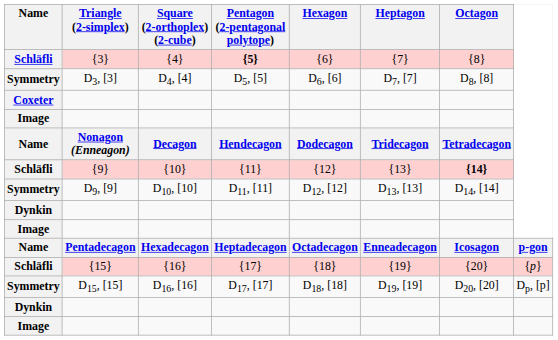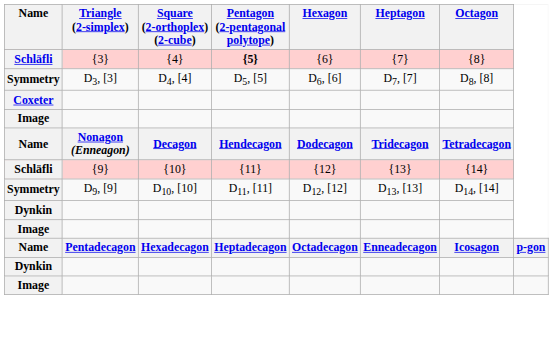 <table class="wikitable" style="text-align:center; border:0;">
 <tr bgcolor="#e0e0e0" valign="top">
 <th>Name</th>
 <th><a href='#'>Triangle</a><br>(<a href='#'>2-simplex</a>)</th>
 <th><a href='#'>Square</a><br>(<a href='#'>2-orthoplex</a>)<br>(<a href='#'>2-cube</a>)</th>
 <th><a href='#'>Pentagon</a><br>(<a href='#'>2-pentagonal<br>polytope</a>)</th>
 <th><a href='#'>Hexagon</a></th>
 <th><a href='#'>Heptagon</a></th>
 <th><a href='#'>Octagon</a></th>
 <td style="border:0; background:white;" rowspan="10"></td>
 </tr>
 <tr bgcolor="#ffd0d0">
 <th><a href='#'>Schläfli</a></th>
 <td>{3}</td>
 <td>{4}</td>
 <td><strong>{5}</strong></td>
 <td>{6}</td>
 <td>{7}</td>
 <td>{8}</td>
 </tr>
 <tr>
 <th>Symmetry</th>
 <td>D<sub>3</sub>, [3]</td>
 <td>D<sub>4</sub>, [4]</td>
 <td>D<sub>5</sub>, [5]</td>
 <td>D<sub>6</sub>, [6]</td>
 <td>D<sub>7</sub>, [7]</td>
 <td>D<sub>8</sub>, [8]</td>
 </tr>
 <tr>
 <th><a href='#'>Coxeter</a></th>
 <td></td>
 <td></td>
 <td></td>
 <td></td>
 <td></td>
 <td></td>
 </tr>
 <tr>
 <th>Image</th>
 <td></td>
 <td></td>
 <td></td>
 <td></td>
 <td></td>
 <td></td>
 </tr>
 <tr>
 <th>Name</th>
 <th><a href='#'>Nonagon</a><br><em>(Enneagon)</em></th>
 <th><a href='#'>Decagon</a></th>
 <th><a href='#'>Hendecagon</a></th>
 <th><a href='#'>Dodecagon</a></th>
 <th><a href='#'>Tridecagon</a></th>
 <th><a href='#'>Tetradecagon</a></th>
 </tr>
 <tr bgcolor="#ffd0d0">
 <th>Schläfli</th>
 <td>{9}</td>
 <td>{10}</td>
 <td>{11}</td>
 <td>{12}</td>
 <td>{13}</td>
-<td><strong>{14}</strong></td>
+<td>{14}</td>
 </tr>
 <tr>
 <th>Symmetry</th>
 <td>D<sub>9</sub>, [9]</td>
 <td>D<sub>10</sub>, [10]</td>
 <td>D<sub>11</sub>, [11]</td>
 <td>D<sub>12</sub>, [12]</td>
 <td>D<sub>13</sub>, [13]</td>
 <td>D<sub>14</sub>, [14]</td>
 </tr>
 <tr>
 <th>Dynkin</th>
 <td></td>
 <td></td>
 <td></td>
 <td></td>
 <td></td>
 <td></td>
 </tr>
 <tr>
 <th>Image</th>
 <td></td>
 <td></td>
 <td></td>
 <td></td>
 <td></td>
 <td></td>
 </tr>
 <tr>
 <th>Name</th>
 <th><a href='#'>Pentadecagon</a></th>
 <th><a href='#'>Hexadecagon</a></th>
 <th><a href='#'>Heptadecagon</a></th>
 <th><a href='#'>Octadecagon</a></th>
 <th><a href='#'>Enneadecagon</a></th>
 <th><a href='#'>Icosagon</a></th>
 <th><a href='#'>p-gon</a></th>
 </tr>
-<tr bgcolor="#ffd0d0">
-<th>Schläfli</th>
-<td>{15}</td>
-<td>{16}</td>
-<td>{17}</td>
-<td>{18}</td>
-<td>{19}</td>
-<td>{20}</td>
-<td>{<em>p</em>}</td>
-</tr>
-<tr>
-<th>Symmetry</th>
-<td>D<sub>15</sub>, [15]</td>
-<td>D<sub>16</sub>, [16]</td>
-<td>D<sub>17</sub>, [17]</td>
-<td>D<sub>18</sub>, [18]</td>
-<td>D<sub>19</sub>, [19]</td>
-<td>D<sub>20</sub>, [20]</td>
-<td>D<sub>p</sub>, [p]</td>
-</tr>
 <tr>
 <th>Dynkin</th>
 <td></td>
 <td></td>
 <td></td>
 <td></td>
 <td></td>
 <td></td>
 <td></td>
 </tr>
 <tr>
 <th>Image</th>
 <td></td>
 <td></td>
 <td></td>
 <td></td>
 <td></td>
 <td></td>
 <td></td>
 </tr>
 </table>
